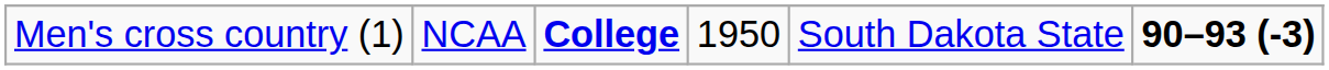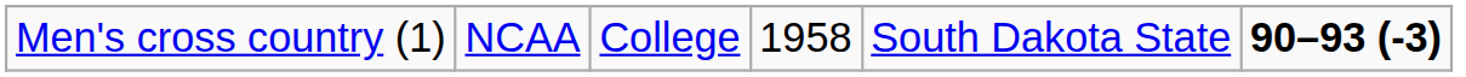 <table class="wikitable">
 <tr align="center">
 </tr>
 <tr align="center">
 <td rowspan="1"><a href='#'>Men's cross country</a> (1)</td>
 <td rowspan="1"><a href='#'>NCAA</a></td>
-<td rowspan="1"><strong><a href='#'>College</a></strong></td>
-<td>1950</td>
+<td rowspan="1"><a href='#'>College</a></td>
+<td>1958</td>
 <td><a href='#'>South Dakota State</a></td>
 <td><strong>90–93 (-3)</strong></td>
 </tr>
 </table>
